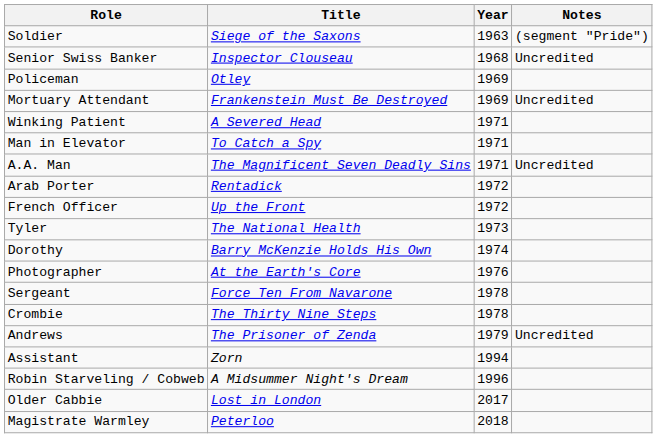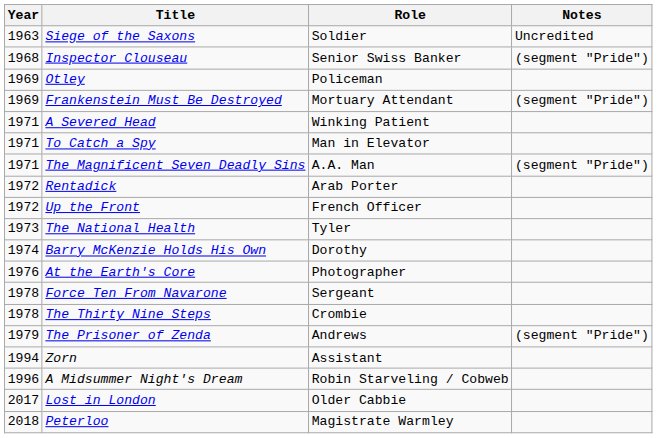 <table class="wikitable">
 <tr>
+<th>Year</th>
+<th>Title</th>
 <th>Role</th>
-<th>Title</th>
-<th>Year</th>
 <th>Notes</th>
 </tr>
 <tr>
+<td>1963</td>
+<td><em><a href='#'>Siege of the Saxons</a></em></td>
 <td>Soldier</td>
-<td><em><a href='#'>Siege of the Saxons</a></em></td>
-<td>1963</td>
+<td>Uncredited</td>
+</tr>
+<tr>
+<td>1968</td>
+<td><em><a href='#'>Inspector Clouseau</a></em></td>
+<td>Senior Swiss Banker</td>
 <td>(segment "Pride")</td>
 </tr>
 <tr>
-<td>Senior Swiss Banker</td>
-<td><em><a href='#'>Inspector Clouseau</a></em></td>
-<td>1968</td>
-<td>Uncredited</td>
-</tr>
-<tr>
+<td>1969</td>
+<td><em><a href='#'>Otley</a></em></td>
 <td>Policeman</td>
-<td><em><a href='#'>Otley</a></em></td>
-<td>1969</td>
 <td></td>
 </tr>
 <tr>
+<td>1969</td>
+<td><em><a href='#'>Frankenstein Must Be Destroyed</a></em></td>
 <td>Mortuary Attendant</td>
-<td><em><a href='#'>Frankenstein Must Be Destroyed</a></em></td>
-<td>1969</td>
-<td>Uncredited</td>
+<td>(segment "Pride")</td>
 </tr>
 <tr>
+<td>1971</td>
+<td><em><a href='#'>A Severed Head</a></em></td>
 <td>Winking Patient</td>
-<td><em><a href='#'>A Severed Head</a></em></td>
-<td>1971</td>
 <td></td>
 </tr>
 <tr>
+<td>1971</td>
+<td><em><a href='#'>To Catch a Spy</a></em></td>
 <td>Man in Elevator</td>
-<td><em><a href='#'>To Catch a Spy</a></em></td>
-<td>1971</td>
 <td></td>
 </tr>
 <tr>
+<td>1971</td>
+<td><em><a href='#'>The Magnificent Seven Deadly Sins</a></em></td>
 <td>A.A. Man</td>
-<td><em><a href='#'>The Magnificent Seven Deadly Sins</a></em></td>
-<td>1971</td>
-<td>Uncredited</td>
+<td>(segment "Pride")</td>
 </tr>
 <tr>
+<td>1972</td>
+<td><em><a href='#'>Rentadick</a></em></td>
 <td>Arab Porter</td>
-<td><em><a href='#'>Rentadick</a></em></td>
-<td>1972</td>
 <td></td>
 </tr>
 <tr>
+<td>1972</td>
+<td><em><a href='#'>Up the Front</a></em></td>
 <td>French Officer</td>
-<td><em><a href='#'>Up the Front</a></em></td>
-<td>1972</td>
 <td></td>
 </tr>
 <tr>
+<td>1973</td>
+<td><em><a href='#'>The National Health</a></em></td>
 <td>Tyler</td>
-<td><em><a href='#'>The National Health</a></em></td>
-<td>1973</td>
 <td></td>
 </tr>
 <tr>
+<td>1974</td>
+<td><em><a href='#'>Barry McKenzie Holds His Own</a></em></td>
 <td>Dorothy</td>
-<td><em><a href='#'>Barry McKenzie Holds His Own</a></em></td>
-<td>1974</td>
 <td></td>
 </tr>
 <tr>
+<td>1976</td>
+<td><em><a href='#'>At the Earth's Core</a></em></td>
 <td>Photographer</td>
-<td><em><a href='#'>At the Earth's Core</a></em></td>
-<td>1976</td>
 <td></td>
 </tr>
 <tr>
+<td>1978</td>
+<td><em><a href='#'>Force Ten From Navarone</a></em></td>
 <td>Sergeant</td>
-<td><em><a href='#'>Force Ten From Navarone</a></em></td>
-<td>1978</td>
 <td></td>
 </tr>
 <tr>
+<td>1978</td>
+<td><em><a href='#'>The Thirty Nine Steps</a></em></td>
 <td>Crombie</td>
-<td><em><a href='#'>The Thirty Nine Steps</a></em></td>
-<td>1978</td>
 <td></td>
 </tr>
 <tr>
+<td>1979</td>
+<td><em><a href='#'>The Prisoner of Zenda</a></em></td>
 <td>Andrews</td>
-<td><em><a href='#'>The Prisoner of Zenda</a></em></td>
-<td>1979</td>
-<td>Uncredited</td>
+<td>(segment "Pride")</td>
 </tr>
 <tr>
+<td>1994</td>
+<td><em>Zorn</em></td>
 <td>Assistant</td>
-<td><em>Zorn</em></td>
-<td>1994</td>
 <td></td>
 </tr>
 <tr>
+<td>1996</td>
+<td><em>A Midsummer Night's Dream</em></td>
 <td>Robin Starveling / Cobweb</td>
-<td><em>A Midsummer Night's Dream</em></td>
-<td>1996</td>
 <td></td>
 </tr>
 <tr>
+<td>2017</td>
+<td><em><a href='#'>Lost in London</a></em></td>
 <td>Older Cabbie</td>
-<td><em><a href='#'>Lost in London</a></em></td>
-<td>2017</td>
 <td></td>
 </tr>
 <tr>
+<td>2018</td>
+<td><em><a href='#'>Peterloo</a></em></td>
 <td>Magistrate Warmley</td>
-<td><em><a href='#'>Peterloo</a></em></td>
-<td>2018</td>
 <td></td>
 </tr>
 </table>
